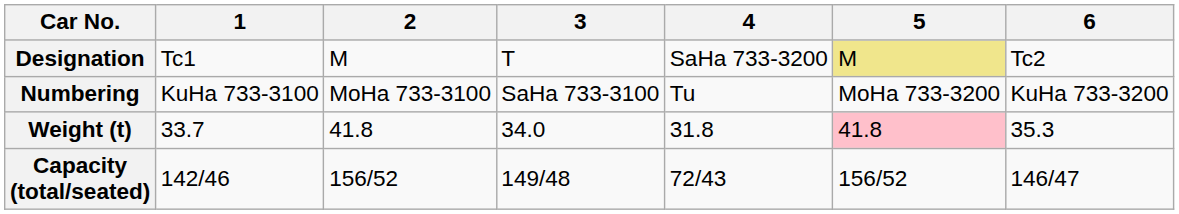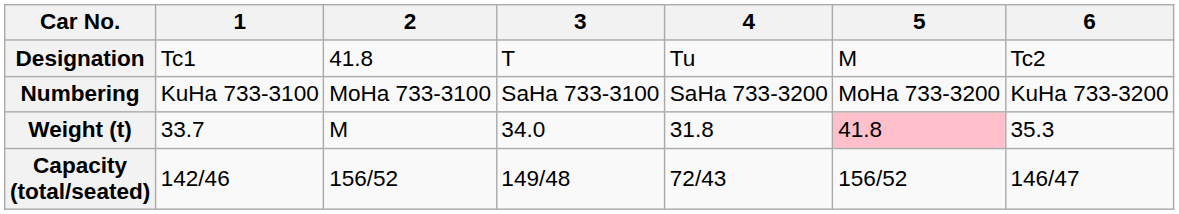 <table class="wikitable">
 <tr>
 <th>Car No.</th>
 <th>1</th>
 <th>2</th>
 <th>3</th>
 <th>4</th>
 <th>5</th>
 <th>6</th>
 </tr>
 <tr>
 <th>Designation</th>
 <td>Tc1</td>
+<td>41.8</td>
+<td>T</td>
+<td>Tu</td>
 <td>M</td>
-<td>T</td>
-<td>SaHa 733-3200</td>
-<td style="background: khaki;">M</td>
 <td>Tc2</td>
 </tr>
 <tr>
 <th>Numbering</th>
 <td>KuHa 733-3100</td>
 <td>MoHa 733-3100</td>
 <td>SaHa 733-3100</td>
-<td>Tu</td>
+<td>SaHa 733-3200</td>
 <td>MoHa 733-3200</td>
 <td>KuHa 733-3200</td>
 </tr>
 <tr>
 <th>Weight (t)</th>
 <td>33.7</td>
-<td>41.8</td>
+<td>M</td>
 <td>34.0</td>
 <td>31.8</td>
 <td style="background: pink;">41.8</td>
 <td>35.3</td>
 </tr>
 <tr>
 <th>Capacity<br>(total/seated)</th>
 <td>142/46</td>
 <td>156/52</td>
 <td>149/48</td>
 <td>72/43</td>
 <td>156/52</td>
 <td>146/47</td>
 </tr>
 </table>
